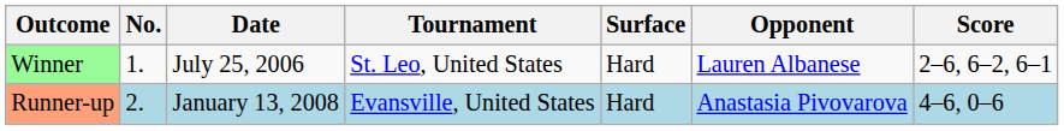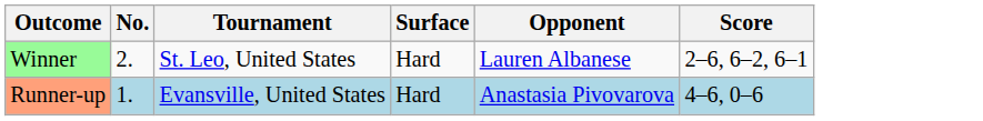 <table class="sortable wikitable" style=font-size:97%>
 <tr>
 <th>Outcome</th>
 <th>No.</th>
-<th>Date</th>
 <th>Tournament</th>
 <th>Surface</th>
 <th>Opponent</th>
 <th>Score</th>
 </tr>
 <tr>
 <td style="background:#98fb98;">Winner</td>
-<td>1.</td>
-<td>July 25, 2006</td>
+<td>2.</td>
 <td><a href='#'>St. Leo</a>, United States</td>
 <td>Hard</td>
 <td> <a href='#'>Lauren Albanese</a></td>
 <td>2–6, 6–2, 6–1</td>
 </tr>
 <tr style="background:lightblue;">
 <td style="background:#ffa07a;">Runner-up</td>
-<td>2.</td>
-<td>January 13, 2008</td>
+<td>1.</td>
 <td><a href='#'>Evansville</a>, United States</td>
 <td>Hard</td>
 <td> <a href='#'>Anastasia Pivovarova</a></td>
 <td>4–6, 0–6</td>
 </tr>
 </table>
